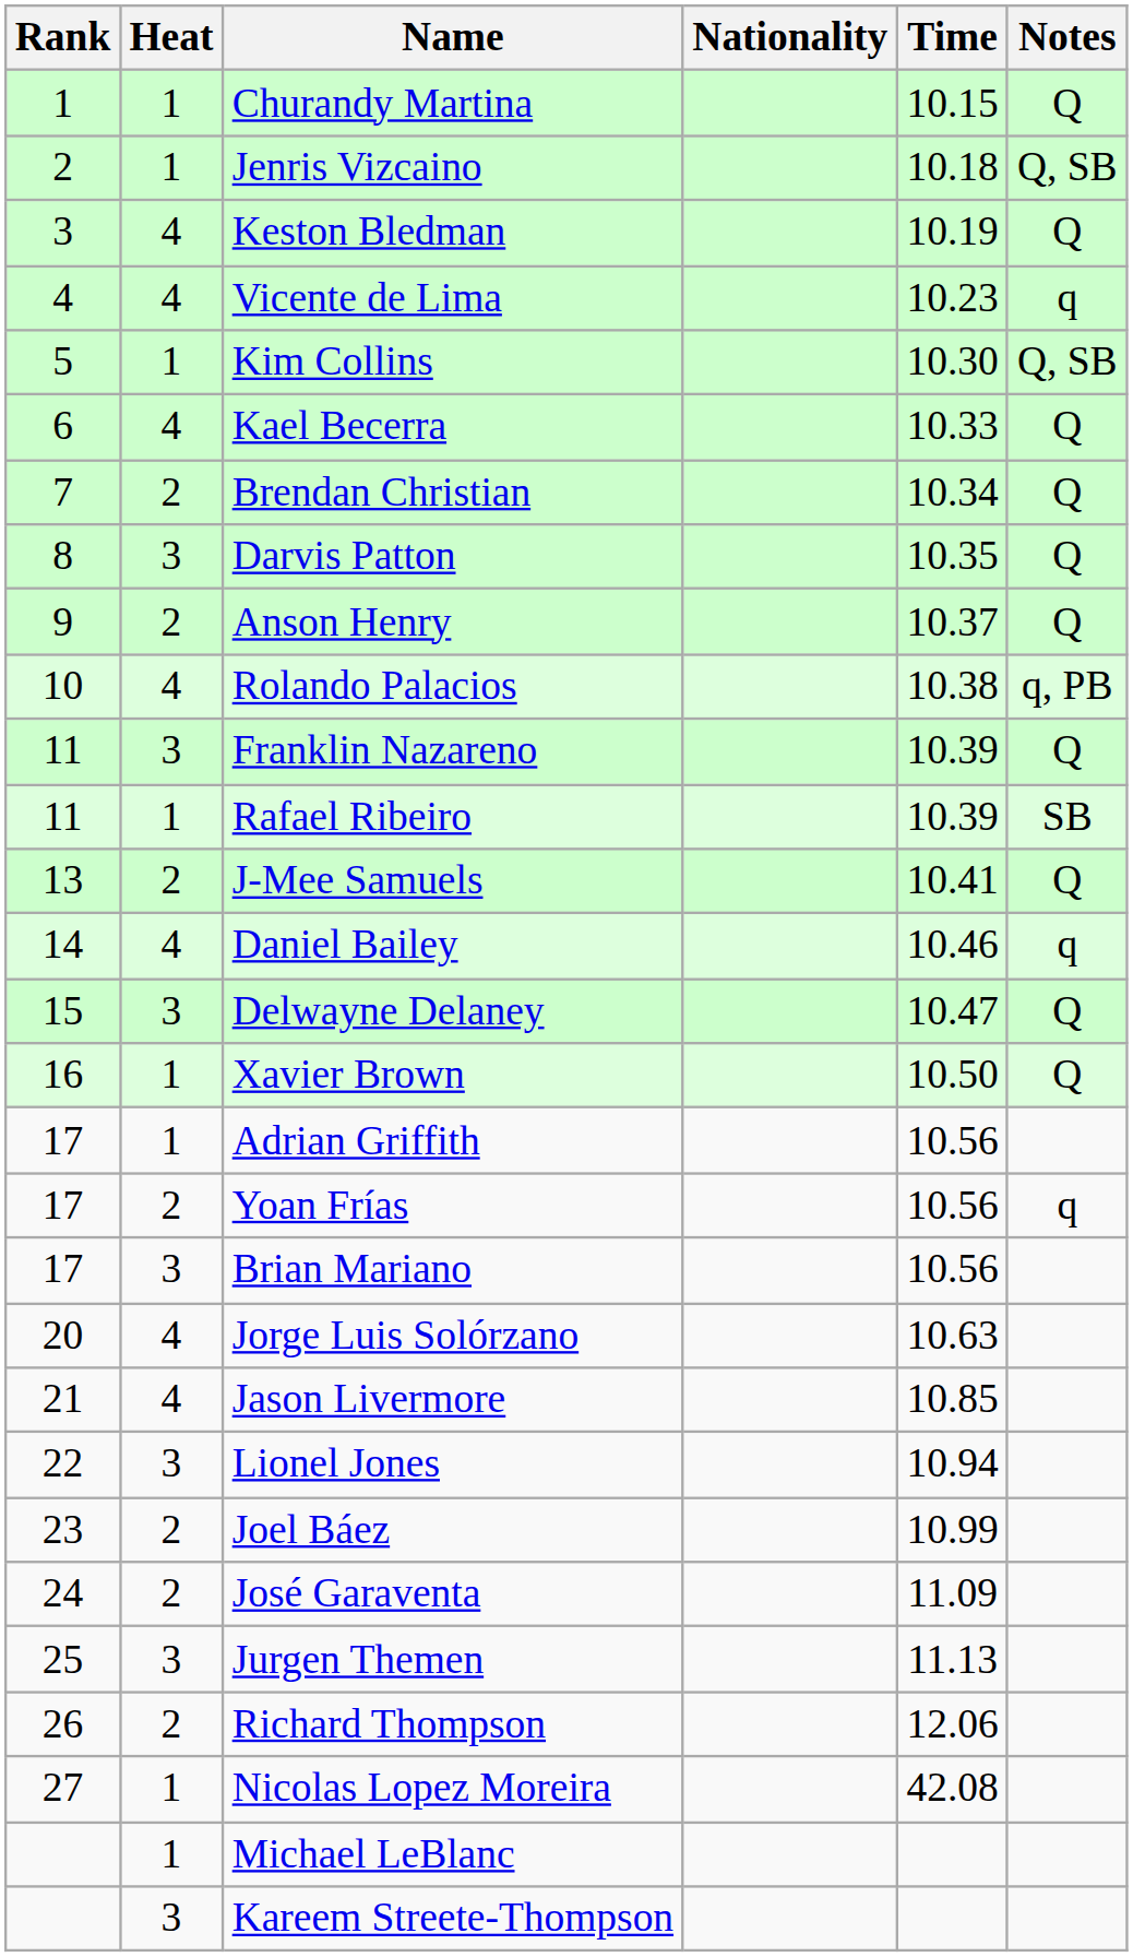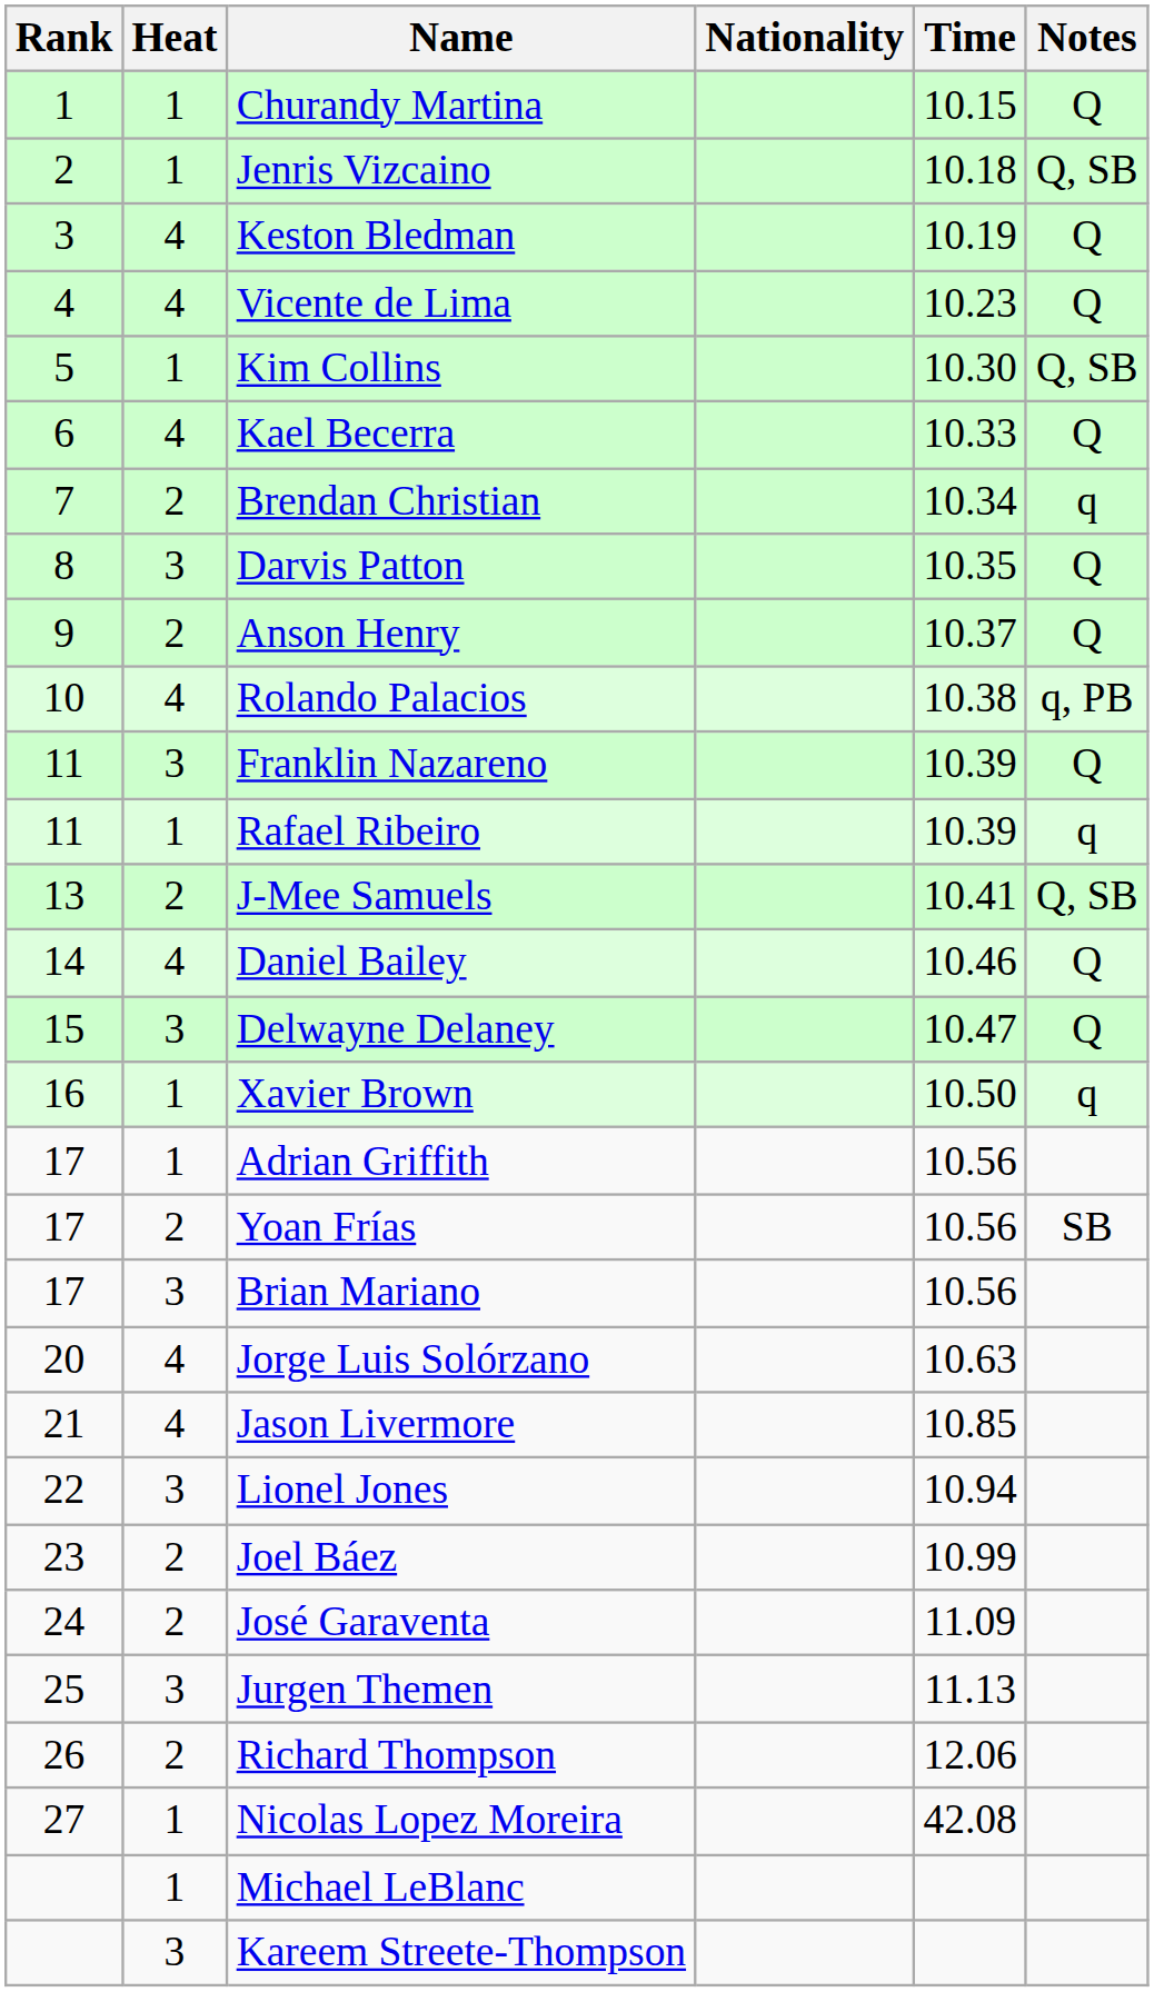 <table class="wikitable sortable" style="text-align:center">
 <tr>
 <th>Rank</th>
 <th>Heat</th>
 <th>Name</th>
 <th>Nationality</th>
 <th>Time</th>
 <th>Notes</th>
 </tr>
 <tr bgcolor=ccffcc>
 <td>1</td>
 <td>1</td>
 <td align=left><a href='#'>Churandy Martina</a></td>
 <td align=left></td>
 <td>10.15</td>
 <td>Q</td>
 </tr>
 <tr bgcolor=ccffcc>
 <td>2</td>
 <td>1</td>
 <td align=left><a href='#'>Jenris Vizcaino</a></td>
 <td align=left></td>
 <td>10.18</td>
 <td>Q, SB</td>
 </tr>
 <tr bgcolor=ccffcc>
 <td>3</td>
 <td>4</td>
 <td align=left><a href='#'>Keston Bledman</a></td>
 <td align=left></td>
 <td>10.19</td>
 <td>Q</td>
 </tr>
 <tr bgcolor=ccffcc>
 <td>4</td>
 <td>4</td>
 <td align=left><a href='#'>Vicente de Lima</a></td>
 <td align=left></td>
 <td>10.23</td>
-<td>q</td>
+<td>Q</td>
 </tr>
 <tr bgcolor=ccffcc>
 <td>5</td>
 <td>1</td>
 <td align=left><a href='#'>Kim Collins</a></td>
 <td align=left></td>
 <td>10.30</td>
 <td>Q, SB</td>
 </tr>
 <tr bgcolor=ccffcc>
 <td>6</td>
 <td>4</td>
 <td align=left><a href='#'>Kael Becerra</a></td>
 <td align=left></td>
 <td>10.33</td>
 <td>Q</td>
 </tr>
 <tr bgcolor=ccffcc>
 <td>7</td>
 <td>2</td>
 <td align=left><a href='#'>Brendan Christian</a></td>
 <td align=left></td>
 <td>10.34</td>
-<td>Q</td>
+<td>q</td>
 </tr>
 <tr bgcolor=ccffcc>
 <td>8</td>
 <td>3</td>
 <td align=left><a href='#'>Darvis Patton</a></td>
 <td align=left></td>
 <td>10.35</td>
 <td>Q</td>
 </tr>
 <tr bgcolor=ccffcc>
 <td>9</td>
 <td>2</td>
 <td align=left><a href='#'>Anson Henry</a></td>
 <td align=left></td>
 <td>10.37</td>
 <td>Q</td>
 </tr>
 <tr bgcolor=ddffdd>
 <td>10</td>
 <td>4</td>
 <td align=left><a href='#'>Rolando Palacios</a></td>
 <td align=left></td>
 <td>10.38</td>
 <td>q, PB</td>
 </tr>
 <tr bgcolor=ccffcc>
 <td>11</td>
 <td>3</td>
 <td align=left><a href='#'>Franklin Nazareno</a></td>
 <td align=left></td>
 <td>10.39</td>
 <td>Q</td>
 </tr>
 <tr bgcolor=ddffdd>
 <td>11</td>
 <td>1</td>
 <td align=left><a href='#'>Rafael Ribeiro</a></td>
 <td align=left></td>
 <td>10.39</td>
-<td>SB</td>
+<td>q</td>
 </tr>
 <tr bgcolor=ccffcc>
 <td>13</td>
 <td>2</td>
 <td align=left><a href='#'>J-Mee Samuels</a></td>
 <td align=left></td>
 <td>10.41</td>
-<td>Q</td>
+<td>Q, SB</td>
 </tr>
 <tr bgcolor=ddffdd>
 <td>14</td>
 <td>4</td>
 <td align=left><a href='#'>Daniel Bailey</a></td>
 <td align=left></td>
 <td>10.46</td>
-<td>q</td>
+<td>Q</td>
 </tr>
 <tr bgcolor=ccffcc>
 <td>15</td>
 <td>3</td>
 <td align=left><a href='#'>Delwayne Delaney</a></td>
 <td align=left></td>
 <td>10.47</td>
 <td>Q</td>
 </tr>
 <tr bgcolor=ddffdd>
 <td>16</td>
 <td>1</td>
 <td align=left><a href='#'>Xavier Brown</a></td>
 <td align=left></td>
 <td>10.50</td>
-<td>Q</td>
+<td>q</td>
 </tr>
 <tr>
 <td>17</td>
 <td>1</td>
 <td align=left><a href='#'>Adrian Griffith</a></td>
 <td align=left></td>
 <td>10.56</td>
 <td></td>
 </tr>
 <tr>
 <td>17</td>
 <td>2</td>
 <td align=left><a href='#'>Yoan Frías</a></td>
 <td align=left></td>
 <td>10.56</td>
-<td>q</td>
+<td>SB</td>
 </tr>
 <tr>
 <td>17</td>
 <td>3</td>
 <td align=left><a href='#'>Brian Mariano</a></td>
 <td align=left></td>
 <td>10.56</td>
 <td></td>
 </tr>
 <tr>
 <td>20</td>
 <td>4</td>
 <td align=left><a href='#'>Jorge Luis Solórzano</a></td>
 <td align=left></td>
 <td>10.63</td>
 <td></td>
 </tr>
 <tr>
 <td>21</td>
 <td>4</td>
 <td align=left><a href='#'>Jason Livermore</a></td>
 <td align=left></td>
 <td>10.85</td>
 <td></td>
 </tr>
 <tr>
 <td>22</td>
 <td>3</td>
 <td align=left><a href='#'>Lionel Jones</a></td>
 <td align=left></td>
 <td>10.94</td>
 <td></td>
 </tr>
 <tr>
 <td>23</td>
 <td>2</td>
 <td align=left><a href='#'>Joel Báez</a></td>
 <td align=left></td>
 <td>10.99</td>
 <td></td>
 </tr>
 <tr>
 <td>24</td>
 <td>2</td>
 <td align=left><a href='#'>José Garaventa</a></td>
 <td align=left></td>
 <td>11.09</td>
 <td></td>
 </tr>
 <tr>
 <td>25</td>
 <td>3</td>
 <td align=left><a href='#'>Jurgen Themen</a></td>
 <td align=left></td>
 <td>11.13</td>
 <td></td>
 </tr>
 <tr>
 <td>26</td>
 <td>2</td>
 <td align=left><a href='#'>Richard Thompson</a></td>
 <td align=left></td>
 <td>12.06</td>
 <td></td>
 </tr>
 <tr>
 <td>27</td>
 <td>1</td>
 <td align=left><a href='#'>Nicolas Lopez Moreira</a></td>
 <td align=left></td>
 <td>42.08</td>
 <td></td>
 </tr>
 <tr>
 <td></td>
 <td>1</td>
 <td align=left><a href='#'>Michael LeBlanc</a></td>
 <td align=left></td>
 <td></td>
 <td></td>
 </tr>
 <tr>
 <td></td>
 <td>3</td>
 <td align=left><a href='#'>Kareem Streete-Thompson</a></td>
 <td align=left></td>
 <td></td>
 <td></td>
 </tr>
 </table>
